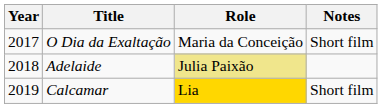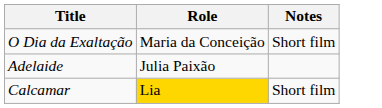 <table class="wikitable sortable">
 <tr>
-<th>Year</th>
 <th>Title</th>
 <th>Role</th>
 <th>Notes</th>
 </tr>
 <tr>
-<td>2017</td>
 <td><em>O Dia da Exaltação</em></td>
 <td>Maria da Conceição</td>
 <td>Short film</td>
 </tr>
 <tr>
-<td>2018</td>
 <td><em>Adelaide</em></td>
-<td style="background: khaki;">Julia Paixão</td>
+<td>Julia Paixão</td>
 <td></td>
 </tr>
 <tr>
-<td>2019</td>
 <td><em>Calcamar</em></td>
 <td style="background: gold;">Lia</td>
 <td>Short film</td>
 </tr>
 </table>
